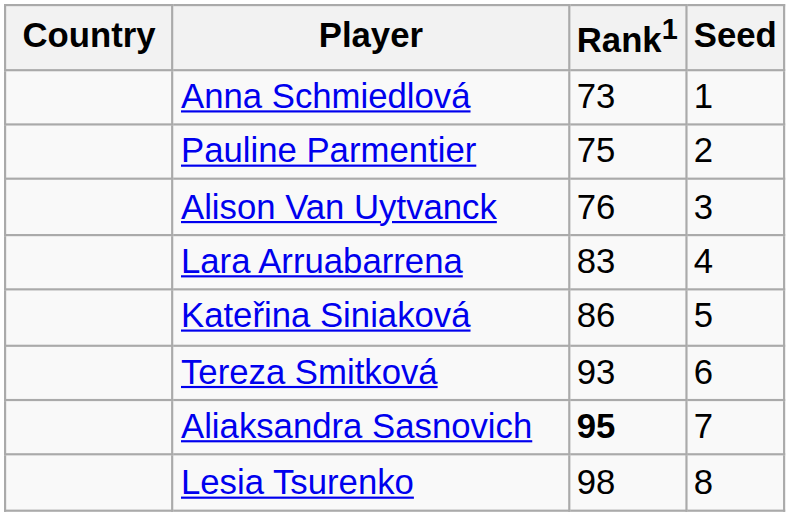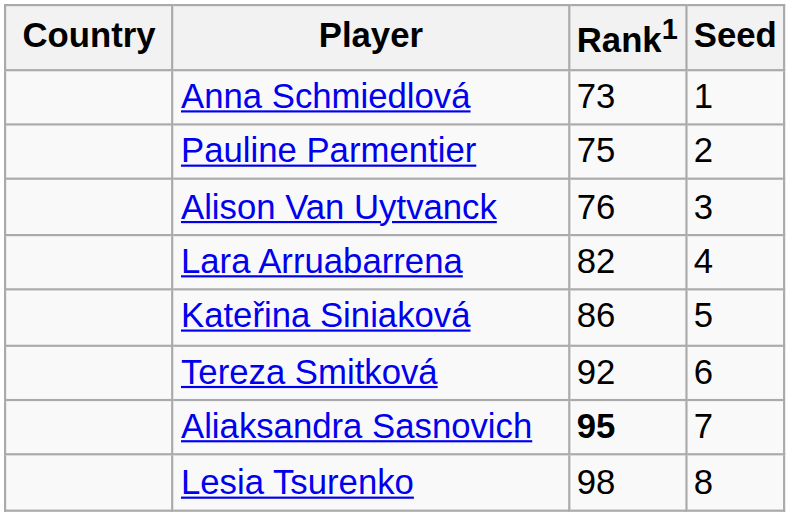 <table class="sortable wikitable">
 <tr>
 <th width="70">Country</th>
 <th width="175">Player</th>
 <th>Rank<sup>1</sup></th>
 <th>Seed</th>
 </tr>
 <tr>
 <td></td>
 <td><a href='#'>Anna Schmiedlová</a></td>
 <td>73</td>
 <td>1</td>
 </tr>
 <tr>
 <td></td>
 <td><a href='#'>Pauline Parmentier</a></td>
 <td>75</td>
 <td>2</td>
 </tr>
 <tr>
 <td></td>
 <td><a href='#'>Alison Van Uytvanck</a></td>
 <td>76</td>
 <td>3</td>
 </tr>
 <tr>
 <td></td>
 <td><a href='#'>Lara Arruabarrena</a></td>
-<td>83</td>
+<td>82</td>
 <td>4</td>
 </tr>
 <tr>
 <td></td>
 <td><a href='#'>Kateřina Siniaková</a></td>
 <td>86</td>
 <td>5</td>
 </tr>
 <tr>
 <td></td>
 <td><a href='#'>Tereza Smitková</a></td>
-<td>93</td>
+<td>92</td>
 <td>6</td>
 </tr>
 <tr>
 <td></td>
 <td><a href='#'>Aliaksandra Sasnovich</a></td>
 <td><strong>95</strong></td>
 <td>7</td>
 </tr>
 <tr>
 <td></td>
 <td><a href='#'>Lesia Tsurenko</a></td>
 <td>98</td>
 <td>8</td>
 </tr>
 </table>
